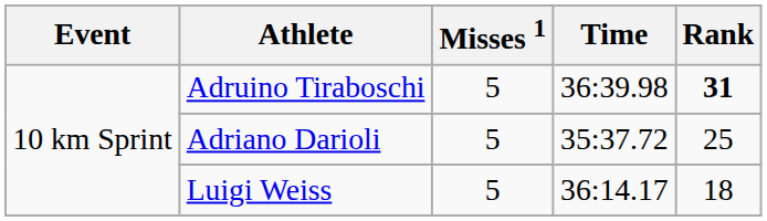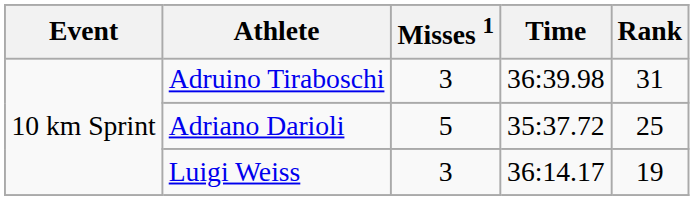 <table class="wikitable" style="font-size:90%">
 <tr>
 <th>Event</th>
 <th>Athlete</th>
 <th>Misses <sup>1</sup></th>
 <th>Time</th>
 <th>Rank</th>
 </tr>
 <tr>
 <td rowspan="3">10 km Sprint</td>
 <td><a href='#'>Adruino Tiraboschi</a></td>
-<td align="center">5</td>
+<td align="center">3</td>
 <td align="center">36:39.98</td>
-<td align="center"><strong>31</strong></td>
+<td align="center">31</td>
 </tr>
 <tr>
 <td><a href='#'>Adriano Darioli</a></td>
 <td align="center">5</td>
 <td align="center">35:37.72</td>
 <td align="center">25</td>
 </tr>
 <tr>
 <td><a href='#'>Luigi Weiss</a></td>
-<td align="center">5</td>
+<td align="center">3</td>
 <td align="center">36:14.17</td>
-<td align="center">18</td>
+<td align="center">19</td>
 </tr>
 </table>
